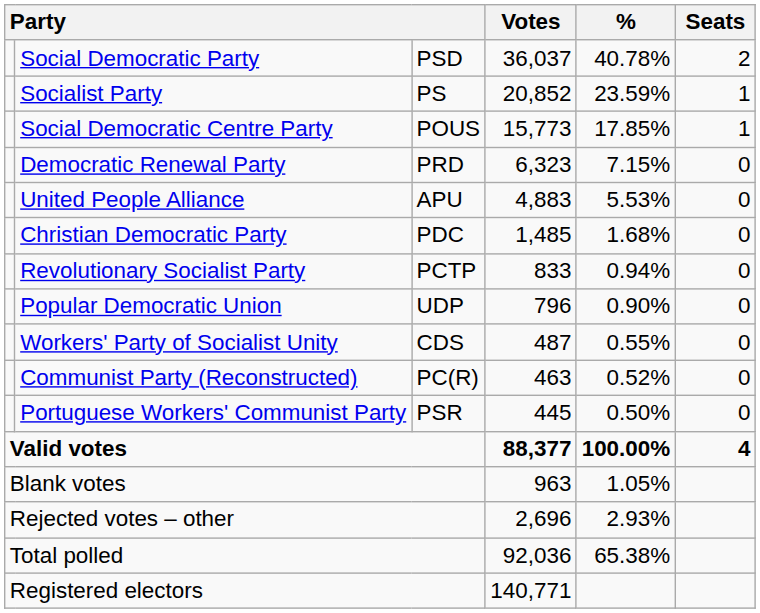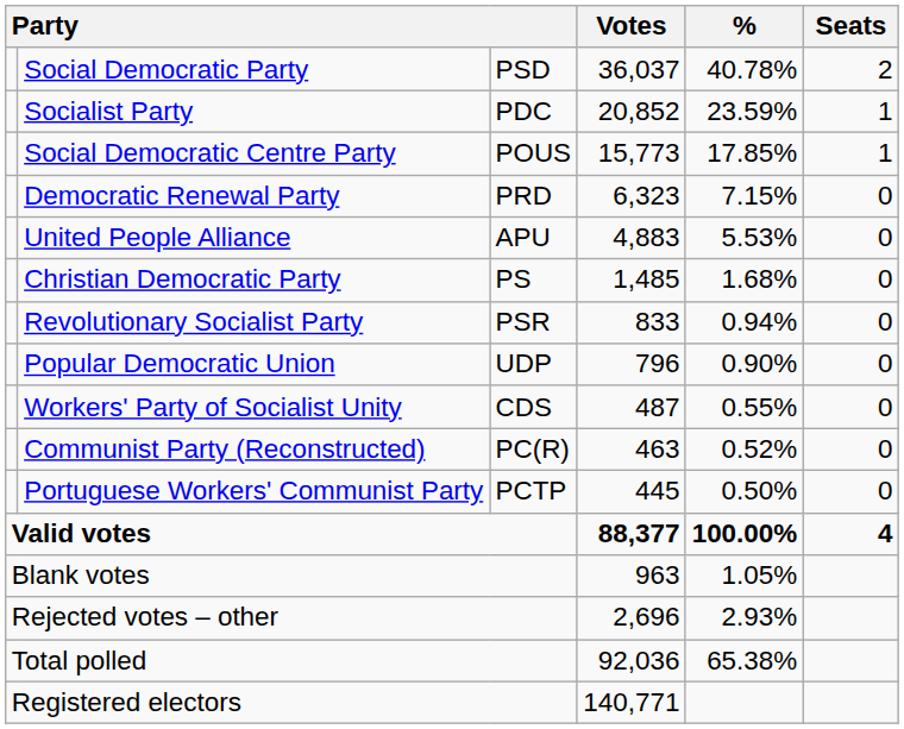 <table class="wikitable" border="1" style="text-align:right;">
 <tr>
 <th style="text-align:left;" colspan=3>Party</th>
 <th align=center width="50">Votes</th>
 <th align=center width="50">%</th>
 <th align=center width="50">Seats</th>
 </tr>
 <tr>
 <td></td>
 <td align=left><a href='#'>Social Democratic Party</a></td>
 <td align=left>PSD</td>
 <td>36,037</td>
 <td>40.78%</td>
 <td>2</td>
 </tr>
 <tr>
 <td></td>
 <td align=left><a href='#'>Socialist Party</a></td>
-<td align=left>PS</td>
+<td align=left>PDC</td>
 <td>20,852</td>
 <td>23.59%</td>
 <td>1</td>
 </tr>
 <tr>
 <td></td>
 <td align=left style="white-space: nowrap;"><a href='#'>Social Democratic Centre Party</a></td>
 <td align=left>POUS</td>
 <td>15,773</td>
 <td>17.85%</td>
 <td>1</td>
 </tr>
 <tr>
 <td></td>
 <td align=left><a href='#'>Democratic Renewal Party</a></td>
 <td align=left>PRD</td>
 <td>6,323</td>
 <td>7.15%</td>
 <td>0</td>
 </tr>
 <tr>
 <td></td>
 <td align=left><a href='#'>United People Alliance</a></td>
 <td align=left>APU</td>
 <td>4,883</td>
 <td>5.53%</td>
 <td>0</td>
 </tr>
 <tr>
 <td></td>
 <td align=left style="white-space: nowrap;"><a href='#'>Christian Democratic Party</a></td>
-<td align=left>PDC</td>
+<td align=left>PS</td>
 <td>1,485</td>
 <td>1.68%</td>
 <td>0</td>
 </tr>
 <tr>
 <td></td>
 <td align=left><a href='#'>Revolutionary Socialist Party</a></td>
-<td align=left>PCTP</td>
+<td align=left>PSR</td>
 <td>833</td>
 <td>0.94%</td>
 <td>0</td>
 </tr>
 <tr>
 <td></td>
 <td align=left><a href='#'>Popular Democratic Union</a></td>
 <td align=left>UDP</td>
 <td>796</td>
 <td>0.90%</td>
 <td>0</td>
 </tr>
 <tr>
 <td></td>
 <td align=left><a href='#'>Workers' Party of Socialist Unity</a></td>
 <td align=left>CDS</td>
 <td>487</td>
 <td>0.55%</td>
 <td>0</td>
 </tr>
 <tr>
 <td></td>
 <td align=left><a href='#'>Communist Party (Reconstructed)</a></td>
 <td align=left>PC(R)</td>
 <td>463</td>
 <td>0.52%</td>
 <td>0</td>
 </tr>
 <tr>
 <td></td>
 <td align=left><a href='#'>Portuguese Workers' Communist Party</a></td>
-<td align=left>PSR</td>
+<td align=left>PCTP</td>
 <td>445</td>
 <td>0.50%</td>
 <td>0</td>
 </tr>
 <tr style="font-weight:bold">
 <td align=left colspan=3>Valid votes</td>
 <td>88,377</td>
 <td>100.00%</td>
 <td>4</td>
 </tr>
 <tr>
 <td align=left colspan=3>Blank votes</td>
 <td>963</td>
 <td>1.05%</td>
 <td></td>
 </tr>
 <tr>
 <td align=left colspan=3>Rejected votes – other</td>
 <td>2,696</td>
 <td>2.93%</td>
 <td></td>
 </tr>
 <tr>
 <td align=left colspan=3>Total polled</td>
 <td>92,036</td>
 <td>65.38%</td>
 <td></td>
 </tr>
 <tr>
 <td align=left colspan=3>Registered electors</td>
 <td>140,771</td>
 <td></td>
 <td></td>
 </tr>
 </table>
